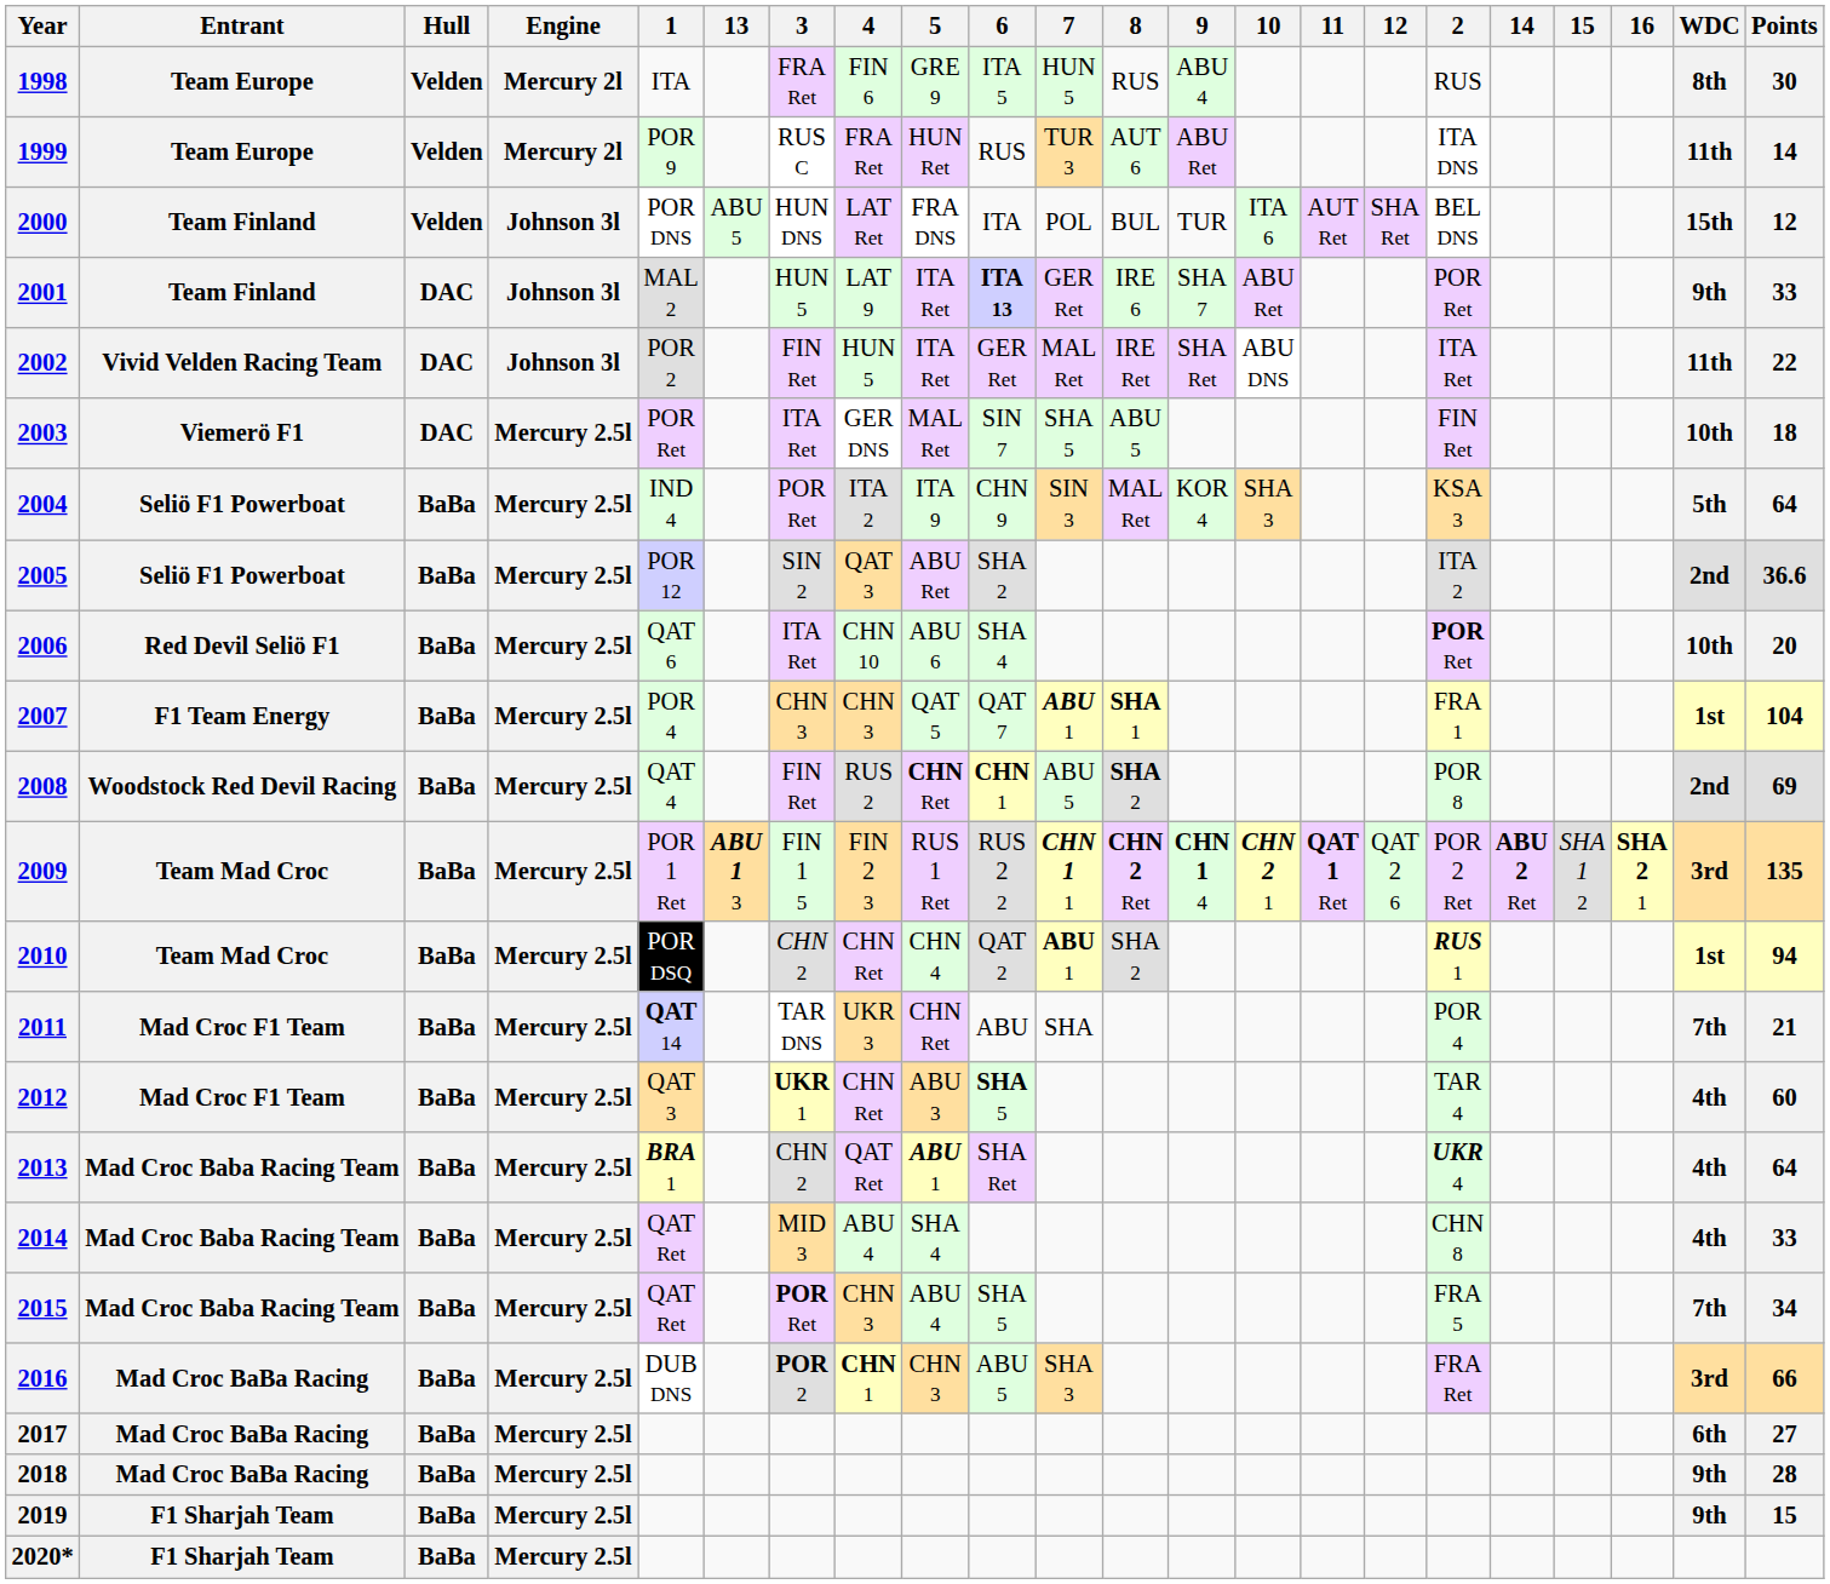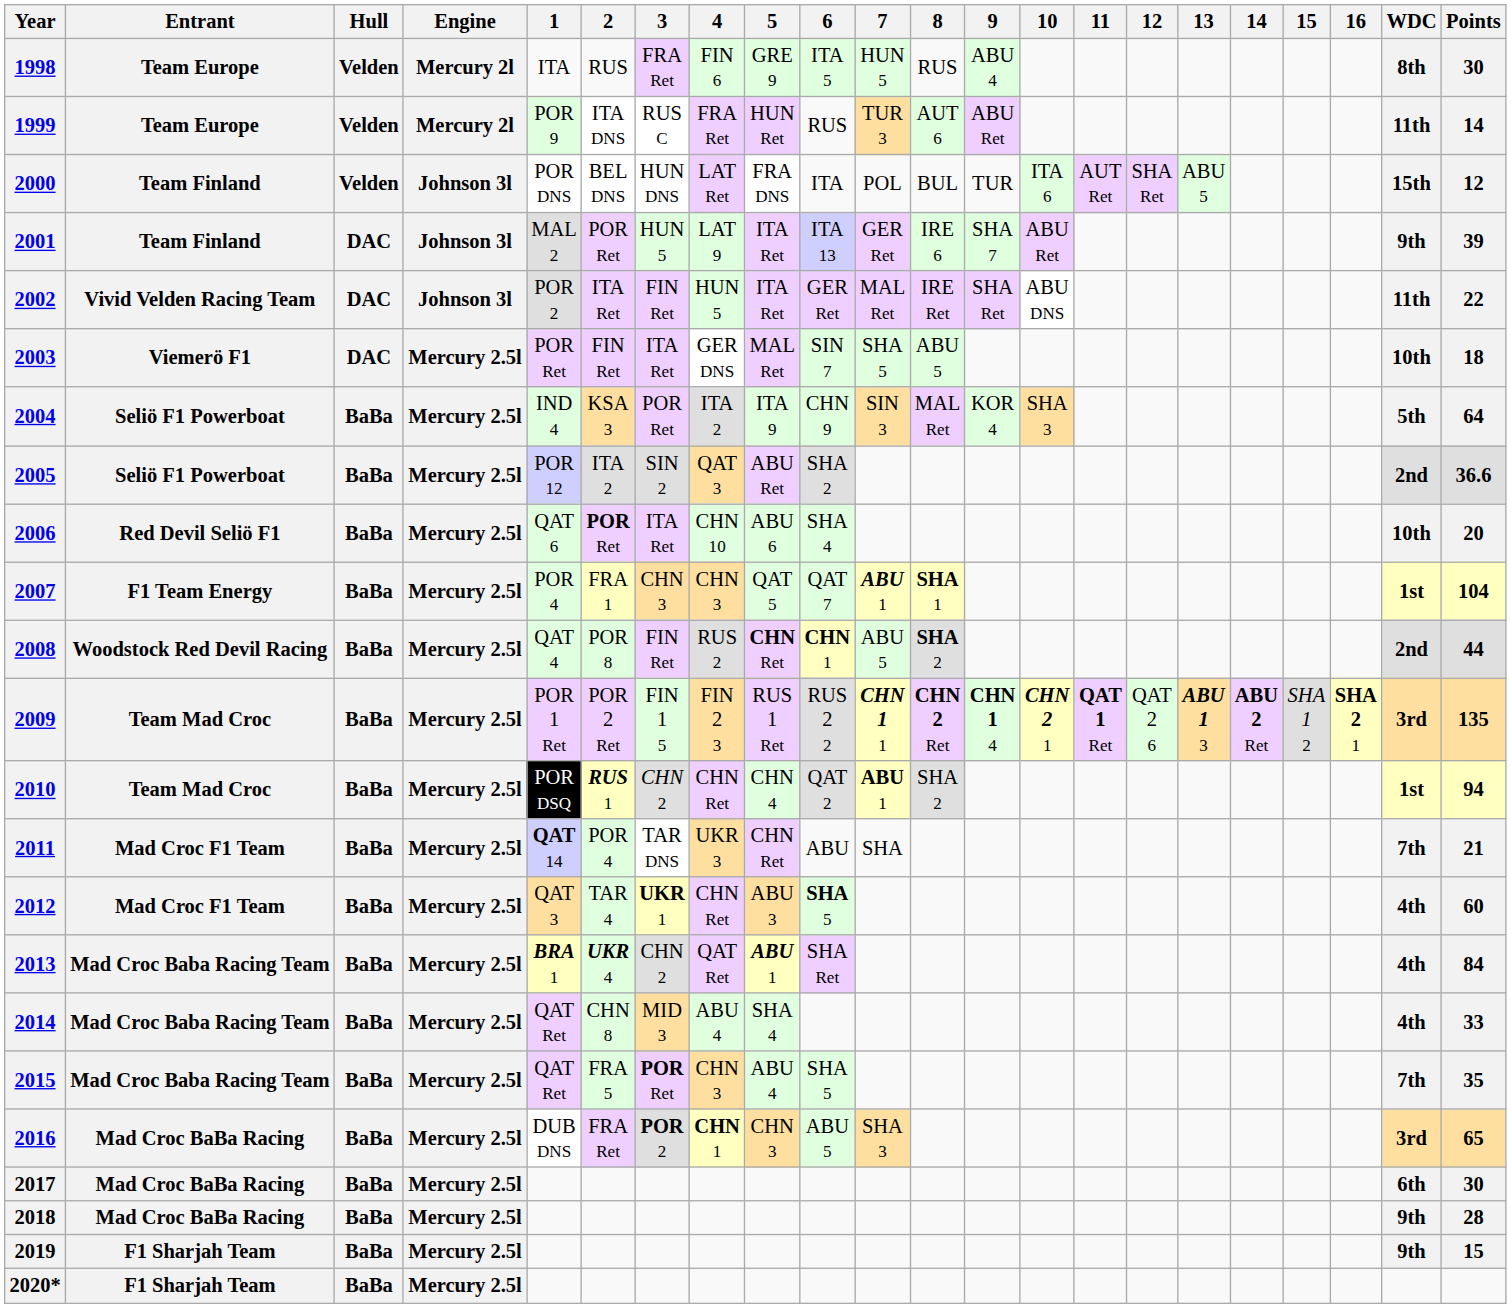 <table class="wikitable" style="text-align:center; font-size:95%">
 <tr>
 <th>Year</th>
 <th>Entrant</th>
 <th>Hull</th>
 <th>Engine</th>
 <th>1</th>
-<th>13</th>
+<th>2</th>
 <th>3</th>
 <th>4</th>
 <th>5</th>
 <th>6</th>
 <th>7</th>
 <th>8</th>
 <th>9</th>
 <th>10</th>
 <th>11</th>
 <th>12</th>
-<th>2</th>
+<th>13</th>
 <th>14</th>
 <th>15</th>
 <th>16</th>
 <th>WDC</th>
 <th>Points</th>
 </tr>
 <tr>
 <th><a href='#'>1998</a></th>
 <th>Team Europe</th>
 <th>Velden</th>
 <th>Mercury 2l</th>
 <td>ITA</td>
-<td></td>
+<td>RUS</td>
 <td style="background:#efcfff;">FRA<br><small>Ret</small></td>
 <td style="background:#dfffdf;">FIN<br><small>6</small></td>
 <td style="background:#dfffdf;">GRE<br><small>9</small></td>
 <td style="background:#dfffdf;">ITA<br><small>5</small></td>
 <td style="background:#dfffdf;">HUN<br><small>5</small></td>
 <td>RUS</td>
 <td style="background:#dfffdf;">ABU<br><small>4</small></td>
 <td></td>
 <td></td>
 <td></td>
-<td>RUS</td>
+<td></td>
 <td></td>
 <td></td>
 <td></td>
 <th>8th</th>
 <th>30</th>
 </tr>
 <tr>
 <th><a href='#'>1999</a></th>
 <th>Team Europe</th>
 <th>Velden</th>
 <th>Mercury 2l</th>
 <td style="background:#dfffdf;">POR<br><small>9</small></td>
-<td></td>
+<td style="background:#ffffff;">ITA<br><small>DNS</small></td>
 <td style="background:#ffffff;">RUS<br><small>C</small></td>
 <td style="background:#efcfff;">FRA<br><small>Ret</small></td>
 <td style="background:#efcfff;">HUN<br><small>Ret</small></td>
 <td>RUS</td>
 <td style="background:#ffdf9f;">TUR<br><small>3</small></td>
 <td style="background:#dfffdf;">AUT<br><small>6</small></td>
 <td style="background:#efcfff;">ABU<br><small>Ret</small></td>
 <td></td>
 <td></td>
 <td></td>
-<td style="background:#ffffff;">ITA<br><small>DNS</small></td>
+<td></td>
 <td></td>
 <td></td>
 <td></td>
 <th>11th</th>
 <th>14</th>
 </tr>
 <tr>
 <th><a href='#'>2000</a></th>
 <th>Team Finland</th>
 <th>Velden</th>
 <th>Johnson 3l</th>
 <td style="background:#ffffff;">POR<br><small>DNS</small></td>
-<td style="background:#dfffdf;">ABU<br><small>5</small></td>
+<td style="background:#ffffff;">BEL<br><small>DNS</small></td>
 <td style="background:#ffffff;">HUN<br><small>DNS</small></td>
 <td style="background:#efcfff;">LAT<br><small>Ret</small></td>
 <td style="background:#ffffff;">FRA<br><small>DNS</small></td>
 <td>ITA</td>
 <td>POL</td>
 <td>BUL</td>
 <td>TUR</td>
 <td style="background:#dfffdf;">ITA<br><small>6</small></td>
 <td style="background:#efcfff;">AUT<br><small>Ret</small></td>
 <td style="background:#efcfff;">SHA<br><small>Ret</small></td>
-<td style="background:#ffffff;">BEL<br><small>DNS</small></td>
+<td style="background:#dfffdf;">ABU<br><small>5</small></td>
 <td></td>
 <td></td>
 <td></td>
 <th>15th</th>
 <th>12</th>
 </tr>
 <tr>
 <th><a href='#'>2001</a></th>
 <th>Team Finland</th>
 <th>DAC</th>
 <th>Johnson 3l</th>
 <td style="background:#dfdfdf;">MAL<br><small>2</small></td>
-<td></td>
+<td style="background:#efcfff;">POR<br><small>Ret</small></td>
 <td style="background:#dfffdf;">HUN<br><small>5</small></td>
 <td style="background:#dfffdf;">LAT<br><small>9</small></td>
 <td style="background:#efcfff;">ITA<br><small>Ret</small></td>
-<td style="background:#cfcfff;"><strong>ITA<br><small>13</small></strong></td>
+<td style="background:#cfcfff;">ITA<br><small>13</small></td>
 <td style="background:#efcfff;">GER<br><small>Ret</small></td>
 <td style="background:#dfffdf;">IRE<br><small>6</small></td>
 <td style="background:#dfffdf;">SHA<br><small>7</small></td>
 <td style="background:#efcfff;">ABU<br><small>Ret</small></td>
 <td></td>
 <td></td>
-<td style="background:#efcfff;">POR<br><small>Ret</small></td>
+<td></td>
 <td></td>
 <td></td>
 <td></td>
 <th>9th</th>
-<th>33</th>
+<th>39</th>
 </tr>
 <tr>
 <th><a href='#'>2002</a></th>
 <th>Vivid Velden Racing Team</th>
 <th>DAC</th>
 <th>Johnson 3l</th>
 <td style="background:#dfdfdf;">POR<br><small>2</small></td>
-<td></td>
+<td style="background:#efcfff;">ITA<br><small>Ret</small></td>
 <td style="background:#efcfff;">FIN<br><small>Ret</small></td>
 <td style="background:#dfffdf;">HUN<br><small>5</small></td>
 <td style="background:#efcfff;">ITA<br><small>Ret</small></td>
 <td style="background:#efcfff;">GER<br><small>Ret</small></td>
 <td style="background:#efcfff;">MAL<br><small>Ret</small></td>
 <td style="background:#efcfff;">IRE<br><small>Ret</small></td>
 <td style="background:#efcfff;">SHA<br><small>Ret</small></td>
 <td style="background:#ffffff;">ABU<br><small>DNS</small></td>
 <td></td>
 <td></td>
-<td style="background:#efcfff;">ITA<br><small>Ret</small></td>
+<td></td>
 <td></td>
 <td></td>
 <td></td>
 <th>11th</th>
 <th>22</th>
 </tr>
 <tr>
 <th><a href='#'>2003</a></th>
 <th>Viemerö F1</th>
 <th>DAC</th>
 <th>Mercury 2.5l</th>
 <td style="background:#efcfff;">POR<br><small>Ret</small></td>
-<td></td>
+<td style="background:#efcfff;">FIN<br><small>Ret</small></td>
 <td style="background:#efcfff;">ITA<br><small>Ret</small></td>
 <td style="background:#ffffff;">GER<br><small>DNS</small></td>
 <td style="background:#efcfff;">MAL<br><small>Ret</small></td>
 <td style="background:#dfffdf;">SIN<br><small>7</small></td>
 <td style="background:#dfffdf;">SHA<br><small>5</small></td>
 <td style="background:#dfffdf;">ABU<br><small>5</small></td>
 <td></td>
 <td></td>
 <td></td>
 <td></td>
-<td style="background:#efcfff;">FIN<br><small>Ret</small></td>
+<td></td>
 <td></td>
 <td></td>
 <td></td>
 <th>10th</th>
 <th>18</th>
 </tr>
 <tr>
 <th><a href='#'>2004</a></th>
 <th>Seliö F1 Powerboat</th>
 <th>BaBa</th>
 <th>Mercury 2.5l</th>
 <td style="background:#dfffdf;">IND<br><small>4</small></td>
-<td></td>
+<td style="background:#ffdf9f;">KSA<br><small>3</small></td>
 <td style="background:#efcfff;">POR<br><small>Ret</small></td>
 <td style="background:#dfdfdf;">ITA<br><small>2</small></td>
 <td style="background:#dfffdf;">ITA<br><small>9</small></td>
 <td style="background:#dfffdf;">CHN<br><small>9</small></td>
 <td style="background:#ffdf9f;">SIN<br><small>3</small></td>
 <td style="background:#efcfff;">MAL<br><small>Ret</small></td>
 <td style="background:#dfffdf;">KOR<br><small>4</small></td>
 <td style="background:#ffdf9f;">SHA<br><small>3</small></td>
 <td></td>
 <td></td>
-<td style="background:#ffdf9f;">KSA<br><small>3</small></td>
+<td></td>
 <td></td>
 <td></td>
 <td></td>
 <th>5th</th>
 <th>64</th>
 </tr>
 <tr>
 <th><a href='#'>2005</a></th>
 <th>Seliö F1 Powerboat</th>
 <th>BaBa</th>
 <th>Mercury 2.5l</th>
 <td style="background:#cfcfff;">POR<br><small>12</small></td>
-<td></td>
+<td style="background:#dfdfdf;">ITA<br><small>2</small></td>
 <td style="background:#dfdfdf;">SIN<br><small>2</small></td>
 <td style="background:#ffdf9f;">QAT<br><small>3</small></td>
 <td style="background:#efcfff;">ABU<br><small>Ret</small></td>
 <td style="background:#dfdfdf;">SHA<br><small>2</small></td>
 <td></td>
 <td></td>
 <td></td>
 <td></td>
 <td></td>
 <td></td>
-<td style="background:#dfdfdf;">ITA<br><small>2</small></td>
+<td></td>
 <td></td>
 <td></td>
 <td></td>
 <td style="background:#dfdfdf;"><strong>2nd</strong></td>
 <td style="background:#dfdfdf;"><strong>36.6</strong></td>
 </tr>
 <tr>
 <th><a href='#'>2006</a></th>
 <th>Red Devil Seliö F1</th>
 <th>BaBa</th>
 <th>Mercury 2.5l</th>
 <td style="background:#dfffdf;">QAT<br><small>6</small></td>
-<td></td>
+<td style="background:#efcfff;"><strong>POR</strong><br><small>Ret</small></td>
 <td style="background:#efcfff;">ITA<br><small>Ret</small></td>
 <td style="background:#dfffdf;">CHN<br><small>10</small></td>
 <td style="background:#dfffdf;">ABU<br><small>6</small></td>
 <td style="background:#dfffdf;">SHA<br><small>4</small></td>
 <td></td>
 <td></td>
 <td></td>
 <td></td>
 <td></td>
 <td></td>
-<td style="background:#efcfff;"><strong>POR</strong><br><small>Ret</small></td>
+<td></td>
 <td></td>
 <td></td>
 <td></td>
 <th>10th</th>
 <th>20</th>
 </tr>
 <tr>
 <th><a href='#'>2007</a></th>
 <th>F1 Team Energy</th>
 <th>BaBa</th>
 <th>Mercury 2.5l</th>
 <td style="background:#dfffdf;">POR<br><small>4</small></td>
-<td></td>
+<td style="background:#ffffbf;">FRA<br><small>1</small></td>
 <td style="background:#ffdf9f;">CHN<br><small>3</small></td>
 <td style="background:#ffdf9f;">CHN<br><small>3</small></td>
 <td style="background:#dfffdf;">QAT<br><small>5</small></td>
 <td style="background:#dfffdf;">QAT<br><small>7</small></td>
 <td style="background:#ffffbf;"><strong><em>ABU</em></strong><br><small>1</small></td>
 <td style="background:#ffffbf;"><strong>SHA</strong><br><small>1</small></td>
 <td></td>
 <td></td>
 <td></td>
 <td></td>
-<td style="background:#ffffbf;">FRA<br><small>1</small></td>
+<td></td>
 <td></td>
 <td></td>
 <td></td>
 <td style="background:#ffffbf;"><strong>1st</strong></td>
 <td style="background:#ffffbf;"><strong>104</strong></td>
 </tr>
 <tr>
 <th><a href='#'>2008</a></th>
 <th>Woodstock Red Devil Racing</th>
 <th>BaBa</th>
 <th>Mercury 2.5l</th>
 <td style="background:#dfffdf;">QAT<br><small>4</small></td>
-<td></td>
+<td style="background:#dfffdf;">POR<br><small>8</small></td>
 <td style="background:#efcfff;">FIN<br><small>Ret</small></td>
 <td style="background:#dfdfdf;">RUS<br><small>2</small></td>
 <td style="background:#efcfff;"><strong>CHN</strong><br><small>Ret</small></td>
 <td style="background:#ffffbf;"><strong>CHN</strong><br><small>1</small></td>
 <td style="background:#dfffdf;">ABU<br><small>5</small></td>
 <td style="background:#dfdfdf;"><strong>SHA</strong><br><small>2</small></td>
 <td></td>
 <td></td>
 <td></td>
 <td></td>
-<td style="background:#dfffdf;">POR<br><small>8</small></td>
+<td></td>
 <td></td>
 <td></td>
 <td></td>
 <td style="background:#dfdfdf;"><strong>2nd</strong></td>
-<td style="background:#dfdfdf;"><strong>69</strong></td>
+<td style="background:#dfdfdf;"><strong>44</strong></td>
 </tr>
 <tr>
 <th><a href='#'>2009</a></th>
 <th>Team Mad Croc</th>
 <th>BaBa</th>
 <th>Mercury 2.5l</th>
 <td style="background:#efcfff;">POR<br>1<br><small>Ret</small></td>
-<td style="background:#ffdf9f;"><strong><em>ABU<br>1</em></strong><br><small>3</small></td>
+<td style="background:#efcfff;">POR<br>2<br><small>Ret</small></td>
 <td style="background:#dfffdf;">FIN<br>1<br><small>5</small></td>
 <td style="background:#ffdf9f;">FIN<br>2<br><small>3</small></td>
 <td style="background:#efcfff;">RUS<br>1<br><small>Ret</small></td>
 <td style="background:#dfdfdf;">RUS<br>2<br><small>2</small></td>
 <td style="background:#ffffbf;"><strong><em>CHN<br>1</em></strong><br><small>1</small></td>
 <td style="background:#efcfff;"><strong>CHN<br>2</strong><br><small>Ret</small></td>
 <td style="background:#dfffdf;"><strong>CHN<br>1</strong><br><small>4</small></td>
 <td style="background:#ffffbf;"><strong><em>CHN<br>2</em></strong><br><small>1</small></td>
 <td style="background:#efcfff;"><strong>QAT<br>1</strong><br><small>Ret</small></td>
 <td style="background:#dfffdf;">QAT<br>2<br><small>6</small></td>
-<td style="background:#efcfff;">POR<br>2<br><small>Ret</small></td>
+<td style="background:#ffdf9f;"><strong><em>ABU<br>1</em></strong><br><small>3</small></td>
 <td style="background:#efcfff;"><strong>ABU<br>2</strong><br><small>Ret</small></td>
 <td style="background:#dfdfdf;"><em>SHA<br>1</em><br><small>2</small></td>
 <td style="background:#ffffbf;"><strong>SHA<br>2</strong><br><small>1</small></td>
 <td style="background:#ffdf9f;"><strong>3rd</strong></td>
 <td style="background:#ffdf9f;"><strong>135</strong></td>
 </tr>
 <tr>
 <th><a href='#'>2010</a></th>
 <th>Team Mad Croc</th>
 <th>BaBa</th>
 <th>Mercury 2.5l</th>
 <td style="background:#000000; color:white;">POR<br><small>DSQ</small></td>
-<td></td>
+<td style="background:#ffffbf;"><strong><em>RUS</em></strong><br><small>1</small></td>
 <td style="background:#dfdfdf;"><em>CHN</em><br><small>2</small></td>
 <td style="background:#efcfff;">CHN<br><small>Ret</small></td>
 <td style="background:#dfffdf;">CHN<br><small>4</small></td>
 <td style="background:#dfdfdf;">QAT<br><small>2</small></td>
 <td style="background:#ffffbf;"><strong>ABU</strong><br><small>1</small></td>
 <td style="background:#dfdfdf;">SHA<br><small>2</small></td>
 <td></td>
 <td></td>
 <td></td>
 <td></td>
-<td style="background:#ffffbf;"><strong><em>RUS</em></strong><br><small>1</small></td>
+<td></td>
 <td></td>
 <td></td>
 <td></td>
 <td style="background:#ffffbf;"><strong>1st</strong></td>
 <td style="background:#ffffbf;"><strong>94</strong></td>
 </tr>
 <tr>
 <th><a href='#'>2011</a></th>
 <th>Mad Croc F1 Team</th>
 <th>BaBa</th>
 <th>Mercury 2.5l</th>
 <td style="background:#cfcfff;"><strong>QAT</strong><br><small>14</small></td>
-<td></td>
+<td style="background:#dfffdf;">POR<br><small>4</small></td>
 <td style="background:#ffffff;">TAR<br><small>DNS</small></td>
 <td style="background:#ffdf9f;">UKR<br><small>3</small></td>
 <td style="background:#efcfff;">CHN<br><small>Ret</small></td>
 <td>ABU</td>
 <td>SHA</td>
 <td></td>
 <td></td>
 <td></td>
 <td></td>
 <td></td>
-<td style="background:#dfffdf;">POR<br><small>4</small></td>
+<td></td>
 <td></td>
 <td></td>
 <td></td>
 <th>7th</th>
 <th>21</th>
 </tr>
 <tr>
 <th><a href='#'>2012</a></th>
 <th>Mad Croc F1 Team</th>
 <th>BaBa</th>
 <th>Mercury 2.5l</th>
 <td style="background:#ffdf9f;">QAT<br><small>3</small></td>
-<td></td>
+<td style="background:#dfffdf;">TAR<br><small>4</small></td>
 <td style="background:#ffffbf;"><strong>UKR</strong><br><small>1</small></td>
 <td style="background:#efcfff;">CHN<br><small>Ret</small></td>
 <td style="background:#ffdf9f;">ABU<br><small>3</small></td>
 <td style="background:#dfffdf;"><strong>SHA</strong><br><small>5</small></td>
 <td></td>
 <td></td>
 <td></td>
 <td></td>
 <td></td>
 <td></td>
-<td style="background:#dfffdf;">TAR<br><small>4</small></td>
+<td></td>
 <td></td>
 <td></td>
 <td></td>
 <th>4th</th>
 <th>60</th>
 </tr>
 <tr>
 <th><a href='#'>2013</a></th>
 <th>Mad Croc Baba Racing Team</th>
 <th>BaBa</th>
 <th>Mercury 2.5l</th>
 <td style="background:#ffffbf;"><strong><em>BRA</em></strong><br><small>1</small></td>
-<td></td>
+<td style="background:#dfffdf;"><strong><em>UKR</em></strong><br><small>4</small></td>
 <td style="background:#dfdfdf;">CHN<br><small>2</small></td>
 <td style="background:#efcfff;">QAT<br><small>Ret</small></td>
 <td style="background:#ffffbf;"><strong><em>ABU</em></strong><br><small>1</small></td>
 <td style="background:#efcfff;">SHA<br><small>Ret</small></td>
 <td></td>
 <td></td>
 <td></td>
 <td></td>
 <td></td>
 <td></td>
-<td style="background:#dfffdf;"><strong><em>UKR</em></strong><br><small>4</small></td>
+<td></td>
 <td></td>
 <td></td>
 <td></td>
 <th>4th</th>
-<th>64</th>
+<th>84</th>
 </tr>
 <tr>
 <th><a href='#'>2014</a></th>
 <th>Mad Croc Baba Racing Team</th>
 <th>BaBa</th>
 <th>Mercury 2.5l</th>
 <td style="background:#efcfff;">QAT<br><small>Ret</small></td>
-<td></td>
+<td style="background:#dfffdf;">CHN<br><small>8</small></td>
 <td style="background:#ffdf9f;">MID<br><small>3</small></td>
 <td style="background:#dfffdf;">ABU<br><small>4</small></td>
 <td style="background:#dfffdf;">SHA<br><small>4</small></td>
 <td></td>
 <td></td>
 <td></td>
 <td></td>
 <td></td>
 <td></td>
 <td></td>
-<td style="background:#dfffdf;">CHN<br><small>8</small></td>
+<td></td>
 <td></td>
 <td></td>
 <td></td>
 <th>4th</th>
 <th>33</th>
 </tr>
 <tr>
 <th><a href='#'>2015</a></th>
 <th>Mad Croc Baba Racing Team</th>
 <th>BaBa</th>
 <th>Mercury 2.5l</th>
 <td style="background:#efcfff;">QAT<br><small>Ret</small></td>
-<td></td>
+<td style="background:#dfffdf;">FRA<br><small>5</small></td>
 <td style="background:#efcfff;"><strong>POR</strong><br><small>Ret</small></td>
 <td style="background:#ffdf9f;">CHN<br><small>3</small></td>
 <td style="background:#dfffdf;">ABU<br><small>4</small></td>
 <td style="background:#dfffdf;">SHA<br><small>5</small></td>
 <td></td>
 <td></td>
 <td></td>
 <td></td>
 <td></td>
 <td></td>
-<td style="background:#dfffdf;">FRA<br><small>5</small></td>
+<td></td>
 <td></td>
 <td></td>
 <td></td>
 <th>7th</th>
-<th>34</th>
+<th>35</th>
 </tr>
 <tr>
 <th><a href='#'>2016</a></th>
 <th>Mad Croc BaBa Racing</th>
 <th>BaBa</th>
 <th>Mercury 2.5l</th>
 <td style="background:#ffffff;">DUB<br><small>DNS</small></td>
-<td></td>
+<td style="background:#efcfff;">FRA<br><small>Ret</small></td>
 <td style="background:#dfdfdf;"><strong>POR</strong><br><small>2</small></td>
 <td style="background:#ffffbf;"><strong>CHN</strong><br><small>1</small></td>
 <td style="background:#ffdf9f;">CHN<br><small>3</small></td>
 <td style="background:#dfffdf;">ABU<br><small>5</small></td>
 <td style="background:#ffdf9f;">SHA<br><small>3</small></td>
 <td></td>
 <td></td>
 <td></td>
 <td></td>
 <td></td>
-<td style="background:#efcfff;">FRA<br><small>Ret</small></td>
+<td></td>
 <td></td>
 <td></td>
 <td></td>
 <td style="background:#ffdf9f;"><strong>3rd</strong></td>
-<td style="background:#ffdf9f;"><strong>66</strong></td>
+<td style="background:#ffdf9f;"><strong>65</strong></td>
 </tr>
 <tr>
 <th>2017</th>
 <th>Mad Croc BaBa Racing</th>
 <th>BaBa</th>
 <th>Mercury 2.5l</th>
 <td></td>
 <td></td>
 <td></td>
 <td></td>
 <td></td>
 <td></td>
 <td></td>
 <td></td>
 <td></td>
 <td></td>
 <td></td>
 <td></td>
 <td></td>
 <td></td>
 <td></td>
 <td></td>
 <th>6th</th>
-<th>27</th>
+<th>30</th>
 </tr>
 <tr>
 <th>2018</th>
 <th>Mad Croc BaBa Racing</th>
 <th>BaBa</th>
 <th>Mercury 2.5l</th>
 <td></td>
 <td></td>
 <td></td>
 <td></td>
 <td></td>
 <td></td>
 <td></td>
 <td></td>
 <td></td>
 <td></td>
 <td></td>
 <td></td>
 <td></td>
 <td></td>
 <td></td>
 <td></td>
 <th>9th</th>
 <th>28</th>
 </tr>
 <tr>
 <th>2019</th>
 <th>F1 Sharjah Team</th>
 <th>BaBa</th>
 <th>Mercury 2.5l</th>
 <td></td>
 <td></td>
 <td></td>
 <td></td>
 <td></td>
 <td></td>
 <td></td>
 <td></td>
 <td></td>
 <td></td>
 <td></td>
 <td></td>
 <td></td>
 <td></td>
 <td></td>
 <td></td>
 <th>9th</th>
 <th>15</th>
 </tr>
 <tr>
 <th>2020*</th>
 <th>F1 Sharjah Team</th>
 <th>BaBa</th>
 <th>Mercury 2.5l</th>
 <td></td>
 <td></td>
 <td></td>
 <td></td>
 <td></td>
 <td></td>
 <td></td>
 <td></td>
 <td></td>
 <td></td>
 <td></td>
 <td></td>
 <td></td>
 <td></td>
 <td></td>
 <td></td>
 <td></td>
 <td></td>
 </tr>
 </table>
